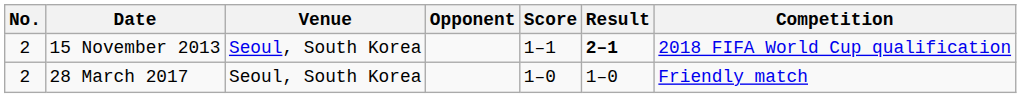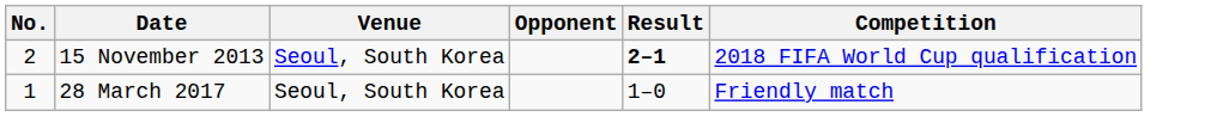 <table class="wikitable sortable">
 <tr>
 <th scope="col">No.</th>
 <th scope="col">Date</th>
 <th scope="col">Venue</th>
 <th scope="col">Opponent</th>
-<th scope="col">Score</th>
 <th scope="col">Result</th>
 <th scope="col">Competition</th>
 </tr>
 <tr>
 <td align=center>2</td>
 <td>15 November 2013</td>
 <td><a href='#'>Seoul</a>, South Korea</td>
 <td></td>
-<td>1–1</td>
 <td><strong>2–1</strong></td>
 <td><a href='#'>2018 FIFA World Cup qualification</a></td>
 </tr>
 <tr>
-<td align=center>2</td>
+<td align=center>1</td>
 <td>28 March 2017</td>
 <td>Seoul, South Korea</td>
 <td></td>
 <td>1–0</td>
-<td>1–0</td>
 <td><a href='#'>Friendly match</a></td>
 </tr>
 </table>
